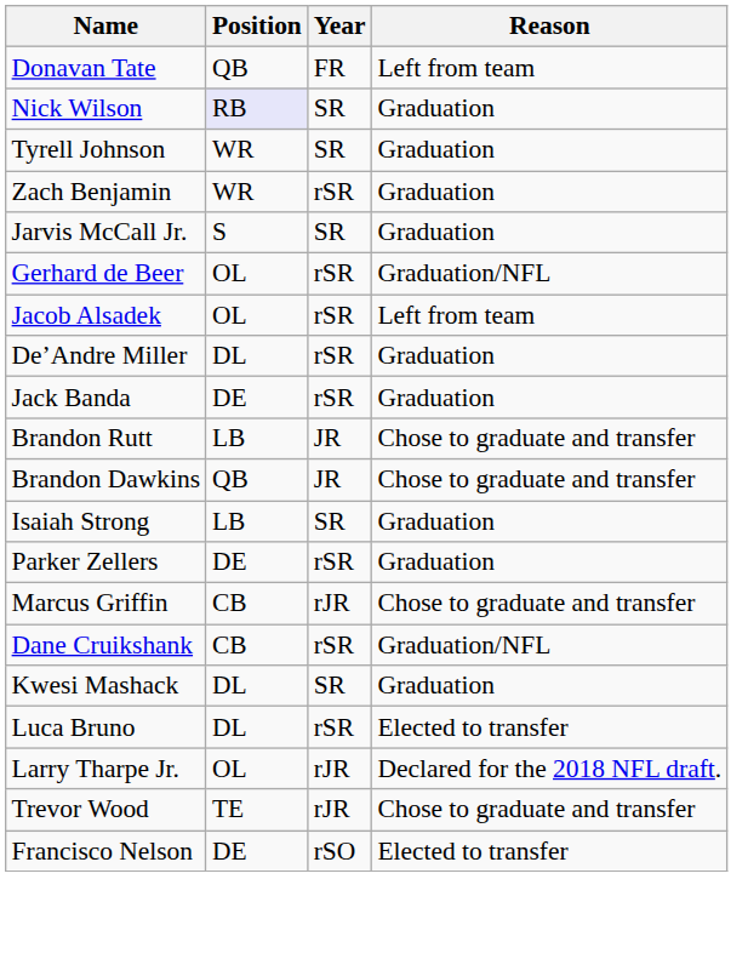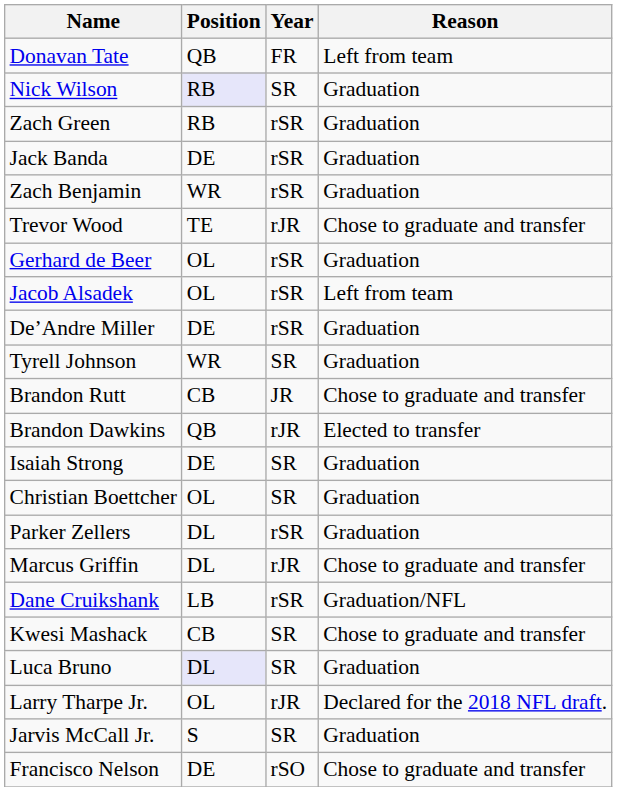 <table class="wikitable sortable" border="1"style="width;40em;text-aligncenter;">
 <tr>
 <th>Name</th>
 <th>Position</th>
 <th>Year</th>
 <th>Reason</th>
 </tr>
 <tr>
 <td><a href='#'>Donavan Tate</a></td>
 <td>QB</td>
 <td>FR</td>
 <td>Left from team</td>
 </tr>
 <tr>
 <td><a href='#'>Nick Wilson</a></td>
 <td style="background: lavender;">RB</td>
 <td>SR</td>
 <td>Graduation</td>
 </tr>
 <tr>
-<td>Tyrell Johnson</td>
-<td>WR</td>
-<td>SR</td>
-<td>Graduation</td>
-</tr>
-<tr>
-<td>Zach Benjamin</td>
-<td>WR</td>
-<td>rSR</td>
-<td>Graduation</td>
-</tr>
-<tr>
-<td>Jarvis McCall Jr.</td>
-<td>S</td>
-<td>SR</td>
-<td>Graduation</td>
-</tr>
-<tr>
-<td><a href='#'>Gerhard de Beer</a></td>
-<td>OL</td>
-<td>rSR</td>
-<td>Graduation/NFL</td>
-</tr>
-<tr>
-<td><a href='#'>Jacob Alsadek</a></td>
-<td>OL</td>
-<td>rSR</td>
-<td>Left from team</td>
-</tr>
-<tr>
-<td>De’Andre Miller</td>
-<td>DL</td>
+<td>Zach Green</td>
+<td>RB</td>
 <td>rSR</td>
 <td>Graduation</td>
 </tr>
 <tr>
 <td>Jack Banda</td>
 <td>DE</td>
 <td>rSR</td>
 <td>Graduation</td>
 </tr>
 <tr>
+<td>Zach Benjamin</td>
+<td>WR</td>
+<td>rSR</td>
+<td>Graduation</td>
+</tr>
+<tr>
+<td>Trevor Wood</td>
+<td>TE</td>
+<td>rJR</td>
+<td>Chose to graduate and transfer</td>
+</tr>
+<tr>
+<td><a href='#'>Gerhard de Beer</a></td>
+<td>OL</td>
+<td>rSR</td>
+<td>Graduation</td>
+</tr>
+<tr>
+<td><a href='#'>Jacob Alsadek</a></td>
+<td>OL</td>
+<td>rSR</td>
+<td>Left from team</td>
+</tr>
+<tr>
+<td>De’Andre Miller</td>
+<td>DE</td>
+<td>rSR</td>
+<td>Graduation</td>
+</tr>
+<tr>
+<td>Tyrell Johnson</td>
+<td>WR</td>
+<td>SR</td>
+<td>Graduation</td>
+</tr>
+<tr>
 <td>Brandon Rutt</td>
-<td>LB</td>
+<td>CB</td>
 <td>JR</td>
 <td>Chose to graduate and transfer</td>
 </tr>
 <tr>
 <td>Brandon Dawkins</td>
 <td>QB</td>
-<td>JR</td>
-<td>Chose to graduate and transfer</td>
+<td>rJR</td>
+<td>Elected to transfer</td>
 </tr>
 <tr>
 <td>Isaiah Strong</td>
-<td>LB</td>
+<td>DE</td>
+<td>SR</td>
+<td>Graduation</td>
+</tr>
+<tr>
+<td>Christian Boettcher</td>
+<td>OL</td>
 <td>SR</td>
 <td>Graduation</td>
 </tr>
 <tr>
 <td>Parker Zellers</td>
-<td>DE</td>
+<td>DL</td>
 <td>rSR</td>
 <td>Graduation</td>
 </tr>
 <tr>
 <td>Marcus Griffin</td>
-<td>CB</td>
+<td>DL</td>
 <td>rJR</td>
 <td>Chose to graduate and transfer</td>
 </tr>
 <tr>
 <td><a href='#'>Dane Cruikshank</a></td>
-<td>CB</td>
+<td>LB</td>
 <td>rSR</td>
 <td>Graduation/NFL</td>
 </tr>
 <tr>
 <td>Kwesi Mashack</td>
-<td>DL</td>
+<td>CB</td>
 <td>SR</td>
-<td>Graduation</td>
+<td>Chose to graduate and transfer</td>
 </tr>
 <tr>
 <td>Luca Bruno</td>
-<td>DL</td>
-<td>rSR</td>
-<td>Elected to transfer</td>
+<td style="background: lavender;">DL</td>
+<td>SR</td>
+<td>Graduation</td>
 </tr>
 <tr>
 <td>Larry Tharpe Jr.</td>
 <td>OL</td>
 <td>rJR</td>
 <td>Declared for the <a href='#'>2018 NFL draft</a>.</td>
 </tr>
 <tr>
-<td>Trevor Wood</td>
-<td>TE</td>
-<td>rJR</td>
-<td>Chose to graduate and transfer</td>
+<td>Jarvis McCall Jr.</td>
+<td>S</td>
+<td>SR</td>
+<td>Graduation</td>
 </tr>
 <tr>
 <td>Francisco Nelson</td>
 <td>DE</td>
 <td>rSO</td>
-<td>Elected to transfer</td>
+<td>Chose to graduate and transfer</td>
 </tr>
 <tr>
 </tr>
 </table>
